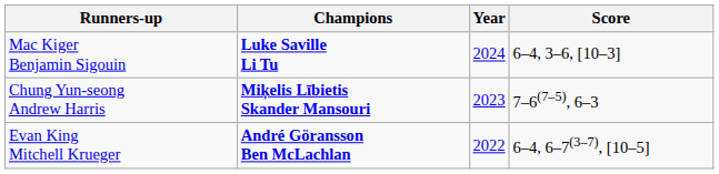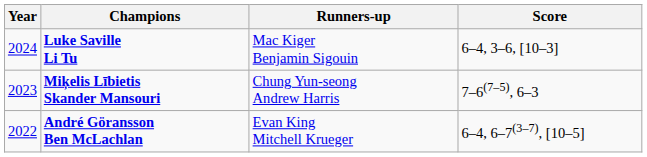 <table class="wikitable" style="font-size:90%">
 <tr>
+<th>Year</th>
+<th style="width:200px;">Champions</th>
 <th style="width:200px;">Runners-up</th>
-<th style="width:200px;">Champions</th>
-<th>Year</th>
 <th style="width:175px;">Score</th>
 </tr>
 <tr>
+<td><a href='#'>2024</a></td>
+<td> <strong><a href='#'>Luke Saville</a></strong><br> <strong><a href='#'>Li Tu</a></strong></td>
 <td> <a href='#'>Mac Kiger</a><br> <a href='#'>Benjamin Sigouin</a></td>
-<td> <strong><a href='#'>Luke Saville</a></strong><br> <strong><a href='#'>Li Tu</a></strong></td>
-<td><a href='#'>2024</a></td>
 <td>6–4, 3–6, [10–3]</td>
 </tr>
 <tr>
+<td><a href='#'>2023</a></td>
+<td> <strong><a href='#'>Miķelis Lībietis</a></strong><br> <strong><a href='#'>Skander Mansouri</a></strong></td>
 <td> <a href='#'>Chung Yun-seong</a><br> <a href='#'>Andrew Harris</a></td>
-<td> <strong><a href='#'>Miķelis Lībietis</a></strong><br> <strong><a href='#'>Skander Mansouri</a></strong></td>
-<td><a href='#'>2023</a></td>
 <td>7–6<sup>(7–5)</sup>, 6–3</td>
 </tr>
 <tr>
+<td><a href='#'>2022</a></td>
+<td> <strong><a href='#'>André Göransson</a></strong><br> <strong><a href='#'>Ben McLachlan</a></strong></td>
 <td> <a href='#'>Evan King</a><br> <a href='#'>Mitchell Krueger</a></td>
-<td> <strong><a href='#'>André Göransson</a></strong><br> <strong><a href='#'>Ben McLachlan</a></strong></td>
-<td><a href='#'>2022</a></td>
 <td>6–4, 6–7<sup>(3–7)</sup>, [10–5]</td>
 </tr>
 </table>
